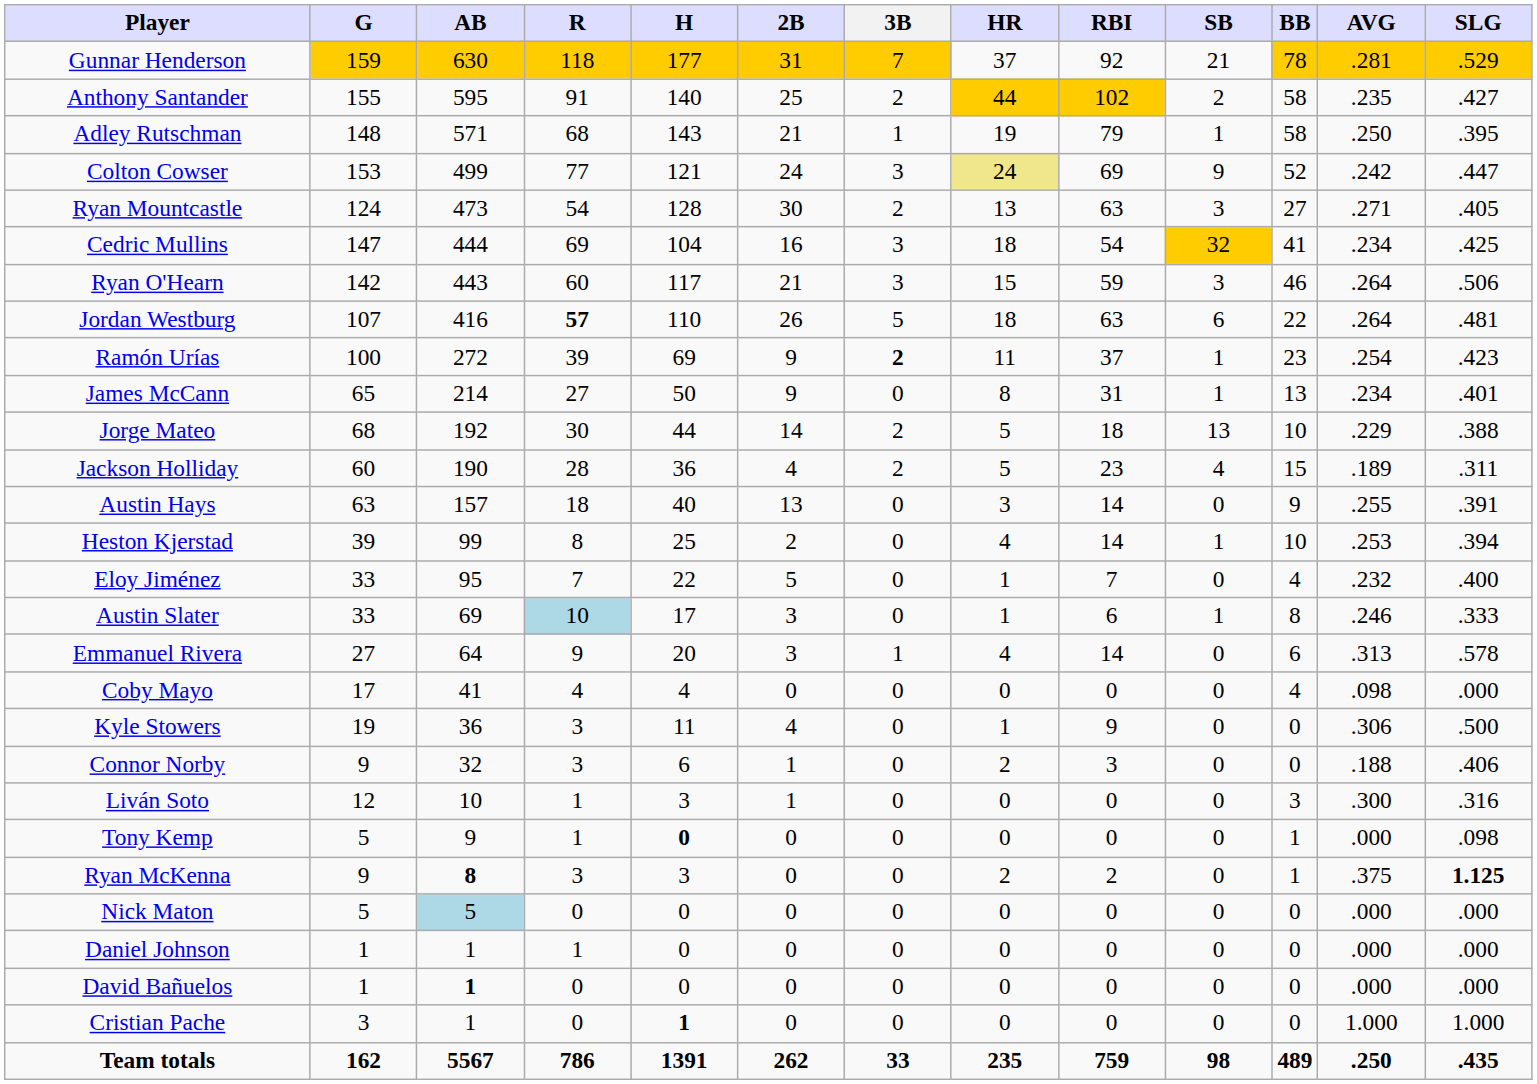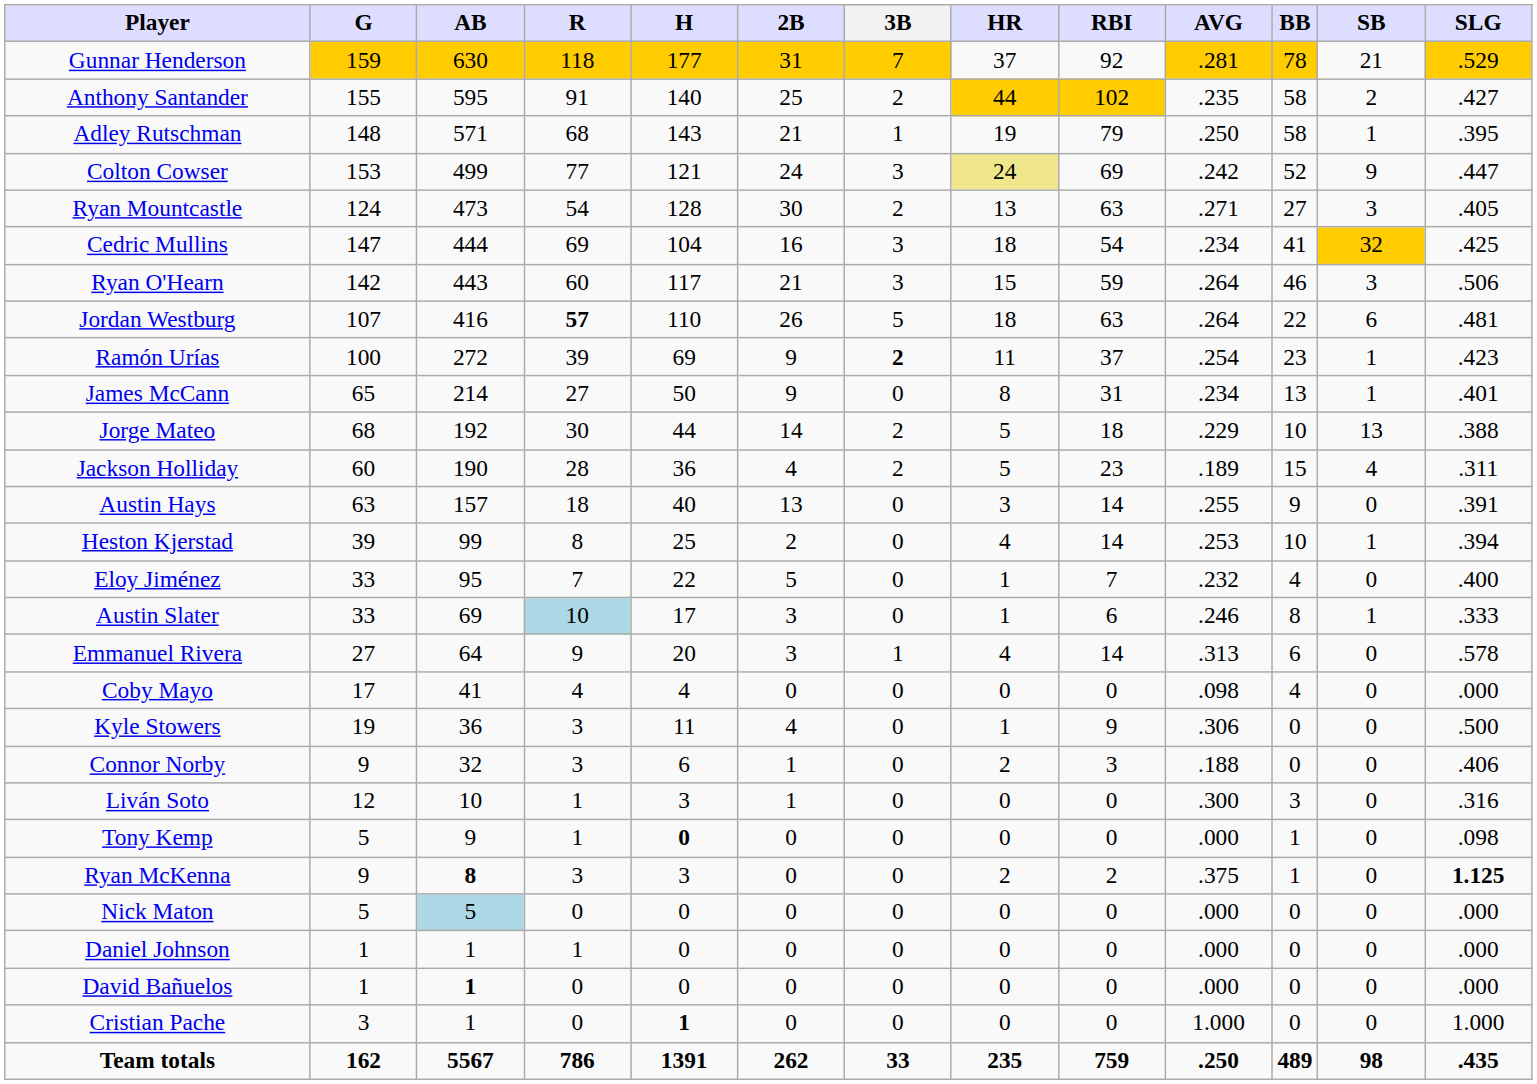 <table class="wikitable" style="text-align:center;">
 <tr>
 <th style="background:#ddf;width:20%;"><strong>Player</strong></th>
 <th style="background:#ddf;width:7%;"><strong>G</strong></th>
 <th style="background:#ddf;width:7%;"><strong>AB</strong></th>
 <th style="background:#ddf;width:7%;"><strong>R</strong></th>
 <th style="background:#ddf;width:7%;"><strong>H</strong></th>
 <th style="background:#ddf;width:7%;"><strong>2B</strong></th>
 <th style="background;#ddf;width:7%;"><strong>3B</strong></th>
 <th style="background:#ddf;width:7%;"><strong>HR</strong></th>
 <th style="background:#ddf;width:7%;"><strong>RBI</strong></th>
+<th style="background:#ddf;width:7%;"><strong>AVG</strong></th>
+<th style="background:#ddf;width:9%:"><strong>BB</strong></th>
 <th style="background:#ddf;width:7%;"><strong>SB</strong></th>
-<th style="background:#ddf;width:9%:"><strong>BB</strong></th>
-<th style="background:#ddf;width:7%;"><strong>AVG</strong></th>
 <th style="background:#ddf;width:7%;"><strong>SLG</strong></th>
 </tr>
 <tr>
 <td><a href='#'>Gunnar Henderson</a></td>
 <td bgcolor=#ffcc00>159</td>
 <td bgcolor=#ffcc00>630</td>
 <td bgcolor=#ffcc00>118</td>
 <td bgcolor=#ffcc00>177</td>
 <td bgcolor=#ffcc00>31</td>
 <td bgcolor=#ffcc00>7</td>
 <td>37</td>
 <td>92</td>
+<td bgcolor=#ffcc00>.281</td>
+<td bgcolor=#ffcc00>78</td>
 <td>21</td>
-<td bgcolor=#ffcc00>78</td>
-<td bgcolor=#ffcc00>.281</td>
 <td bgcolor=#ffcc00>.529</td>
 </tr>
 <tr>
 <td><a href='#'>Anthony Santander</a></td>
 <td>155</td>
 <td>595</td>
 <td>91</td>
 <td>140</td>
 <td>25</td>
 <td>2</td>
 <td bgcolor=#ffcc00>44</td>
 <td bgcolor=#ffcc00>102</td>
+<td>.235</td>
+<td>58</td>
 <td>2</td>
-<td>58</td>
-<td>.235</td>
 <td>.427</td>
 </tr>
 <tr>
 <td><a href='#'>Adley Rutschman</a></td>
 <td>148</td>
 <td>571</td>
 <td>68</td>
 <td>143</td>
 <td>21</td>
 <td>1</td>
 <td>19</td>
 <td>79</td>
+<td>.250</td>
+<td>58</td>
 <td>1</td>
-<td>58</td>
-<td>.250</td>
 <td>.395</td>
 </tr>
 <tr>
 <td><a href='#'>Colton Cowser</a></td>
 <td>153</td>
 <td>499</td>
 <td>77</td>
 <td>121</td>
 <td>24</td>
 <td>3</td>
 <td style="background: khaki;">24</td>
 <td>69</td>
+<td>.242</td>
+<td>52</td>
 <td>9</td>
-<td>52</td>
-<td>.242</td>
 <td>.447</td>
 </tr>
 <tr>
 <td><a href='#'>Ryan Mountcastle</a></td>
 <td>124</td>
 <td>473</td>
 <td>54</td>
 <td>128</td>
 <td>30</td>
 <td>2</td>
 <td>13</td>
 <td>63</td>
+<td>.271</td>
+<td>27</td>
 <td>3</td>
-<td>27</td>
-<td>.271</td>
 <td>.405</td>
 </tr>
 <tr>
 <td><a href='#'>Cedric Mullins</a></td>
 <td>147</td>
 <td>444</td>
 <td>69</td>
 <td>104</td>
 <td>16</td>
 <td>3</td>
 <td>18</td>
 <td>54</td>
+<td>.234</td>
+<td>41</td>
 <td bgcolor=#ffcc00>32</td>
-<td>41</td>
-<td>.234</td>
 <td>.425</td>
 </tr>
 <tr>
 <td><a href='#'>Ryan O'Hearn</a></td>
 <td>142</td>
 <td>443</td>
 <td>60</td>
 <td>117</td>
 <td>21</td>
 <td>3</td>
 <td>15</td>
 <td>59</td>
+<td>.264</td>
+<td>46</td>
 <td>3</td>
-<td>46</td>
-<td>.264</td>
 <td>.506</td>
 </tr>
 <tr>
 <td><a href='#'>Jordan Westburg</a></td>
 <td>107</td>
 <td>416</td>
 <td><strong>57</strong></td>
 <td>110</td>
 <td>26</td>
 <td>5</td>
 <td>18</td>
 <td>63</td>
+<td>.264</td>
+<td>22</td>
 <td>6</td>
-<td>22</td>
-<td>.264</td>
 <td>.481</td>
 </tr>
 <tr>
 <td><a href='#'>Ramón Urías</a></td>
 <td>100</td>
 <td>272</td>
 <td>39</td>
 <td>69</td>
 <td>9</td>
 <td><strong>2</strong></td>
 <td>11</td>
 <td>37</td>
+<td>.254</td>
+<td>23</td>
 <td>1</td>
-<td>23</td>
-<td>.254</td>
 <td>.423</td>
 </tr>
 <tr>
 <td><a href='#'>James McCann</a></td>
 <td>65</td>
 <td>214</td>
 <td>27</td>
 <td>50</td>
 <td>9</td>
 <td>0</td>
 <td>8</td>
 <td>31</td>
+<td>.234</td>
+<td>13</td>
 <td>1</td>
-<td>13</td>
-<td>.234</td>
 <td>.401</td>
 </tr>
 <tr>
 <td><a href='#'>Jorge Mateo</a></td>
 <td>68</td>
 <td>192</td>
 <td>30</td>
 <td>44</td>
 <td>14</td>
 <td>2</td>
 <td>5</td>
 <td>18</td>
+<td>.229</td>
+<td>10</td>
 <td>13</td>
-<td>10</td>
-<td>.229</td>
 <td>.388</td>
 </tr>
 <tr>
 <td><a href='#'>Jackson Holliday</a></td>
 <td>60</td>
 <td>190</td>
 <td>28</td>
 <td>36</td>
 <td>4</td>
 <td>2</td>
 <td>5</td>
 <td>23</td>
+<td>.189</td>
+<td>15</td>
 <td>4</td>
-<td>15</td>
-<td>.189</td>
 <td>.311</td>
 </tr>
 <tr>
 <td><a href='#'>Austin Hays</a></td>
 <td>63</td>
 <td>157</td>
 <td>18</td>
 <td>40</td>
 <td>13</td>
 <td>0</td>
 <td>3</td>
 <td>14</td>
+<td>.255</td>
+<td>9</td>
 <td>0</td>
-<td>9</td>
-<td>.255</td>
 <td>.391</td>
 </tr>
 <tr>
 <td><a href='#'>Heston Kjerstad</a></td>
 <td>39</td>
 <td>99</td>
 <td>8</td>
 <td>25</td>
 <td>2</td>
 <td>0</td>
 <td>4</td>
 <td>14</td>
+<td>.253</td>
+<td>10</td>
 <td>1</td>
-<td>10</td>
-<td>.253</td>
 <td>.394</td>
 </tr>
 <tr>
 <td><a href='#'>Eloy Jiménez</a></td>
 <td>33</td>
 <td>95</td>
 <td>7</td>
 <td>22</td>
 <td>5</td>
 <td>0</td>
 <td>1</td>
 <td>7</td>
+<td>.232</td>
+<td>4</td>
 <td>0</td>
-<td>4</td>
-<td>.232</td>
 <td>.400</td>
 </tr>
 <tr>
 <td><a href='#'>Austin Slater</a></td>
 <td>33</td>
 <td>69</td>
 <td style="background: lightblue;">10</td>
 <td>17</td>
 <td>3</td>
 <td>0</td>
 <td>1</td>
 <td>6</td>
+<td>.246</td>
+<td>8</td>
 <td>1</td>
-<td>8</td>
-<td>.246</td>
 <td>.333</td>
 </tr>
 <tr>
 <td><a href='#'>Emmanuel Rivera</a></td>
 <td>27</td>
 <td>64</td>
 <td>9</td>
 <td>20</td>
 <td>3</td>
 <td>1</td>
 <td>4</td>
 <td>14</td>
+<td>.313</td>
+<td>6</td>
 <td>0</td>
-<td>6</td>
-<td>.313</td>
 <td>.578</td>
 </tr>
 <tr>
 <td><a href='#'>Coby Mayo</a></td>
 <td>17</td>
 <td>41</td>
 <td>4</td>
 <td>4</td>
 <td>0</td>
 <td>0</td>
 <td>0</td>
 <td>0</td>
+<td>.098</td>
+<td>4</td>
 <td>0</td>
-<td>4</td>
-<td>.098</td>
 <td>.000</td>
 </tr>
 <tr>
 <td><a href='#'>Kyle Stowers</a></td>
 <td>19</td>
 <td>36</td>
 <td>3</td>
 <td>11</td>
 <td>4</td>
 <td>0</td>
 <td>1</td>
 <td>9</td>
+<td>.306</td>
 <td>0</td>
 <td>0</td>
-<td>.306</td>
 <td>.500</td>
 </tr>
 <tr>
 <td><a href='#'>Connor Norby</a></td>
 <td>9</td>
 <td>32</td>
 <td>3</td>
 <td>6</td>
 <td>1</td>
 <td>0</td>
 <td>2</td>
 <td>3</td>
+<td>.188</td>
 <td>0</td>
 <td>0</td>
-<td>.188</td>
 <td>.406</td>
 </tr>
 <tr>
 <td><a href='#'>Liván Soto</a></td>
 <td>12</td>
 <td>10</td>
 <td>1</td>
 <td>3</td>
 <td>1</td>
 <td>0</td>
 <td>0</td>
 <td>0</td>
+<td>.300</td>
+<td>3</td>
 <td>0</td>
-<td>3</td>
-<td>.300</td>
 <td>.316</td>
 </tr>
 <tr>
 <td><a href='#'>Tony Kemp</a></td>
 <td>5</td>
 <td>9</td>
 <td>1</td>
 <td><strong>0</strong></td>
 <td>0</td>
 <td>0</td>
 <td>0</td>
 <td>0</td>
+<td>.000</td>
+<td>1</td>
 <td>0</td>
-<td>1</td>
-<td>.000</td>
 <td>.098</td>
 </tr>
 <tr>
 <td><a href='#'>Ryan McKenna</a></td>
 <td>9</td>
 <td><strong>8</strong></td>
 <td>3</td>
 <td>3</td>
 <td>0</td>
 <td>0</td>
 <td>2</td>
 <td>2</td>
+<td>.375</td>
+<td>1</td>
 <td>0</td>
-<td>1</td>
-<td>.375</td>
 <td><strong>1.125</strong></td>
 </tr>
 <tr>
 <td><a href='#'>Nick Maton</a></td>
 <td>5</td>
 <td style="background: lightblue;">5</td>
 <td>0</td>
 <td>0</td>
 <td>0</td>
 <td>0</td>
 <td>0</td>
 <td>0</td>
+<td>.000</td>
 <td>0</td>
 <td>0</td>
-<td>.000</td>
 <td>.000</td>
 </tr>
 <tr>
 <td><a href='#'>Daniel Johnson</a></td>
 <td>1</td>
 <td>1</td>
 <td>1</td>
 <td>0</td>
 <td>0</td>
 <td>0</td>
 <td>0</td>
 <td>0</td>
+<td>.000</td>
 <td>0</td>
 <td>0</td>
-<td>.000</td>
 <td>.000</td>
 </tr>
 <tr>
 <td><a href='#'>David Bañuelos</a></td>
 <td>1</td>
 <td><strong>1</strong></td>
 <td>0</td>
 <td>0</td>
 <td>0</td>
 <td>0</td>
 <td>0</td>
 <td>0</td>
+<td>.000</td>
 <td>0</td>
 <td>0</td>
-<td>.000</td>
 <td>.000</td>
 </tr>
 <tr>
 <td><a href='#'>Cristian Pache</a></td>
 <td>3</td>
 <td>1</td>
 <td>0</td>
 <td><strong>1</strong></td>
 <td>0</td>
 <td>0</td>
 <td>0</td>
 <td>0</td>
+<td>1.000</td>
 <td>0</td>
 <td>0</td>
-<td>1.000</td>
 <td>1.000</td>
 </tr>
 <tr>
 <td><strong>Team totals</strong></td>
 <td><strong>162</strong></td>
 <td><strong>5567</strong></td>
 <td><strong>786</strong></td>
 <td><strong>1391</strong></td>
 <td><strong>262</strong></td>
 <td><strong>33</strong></td>
 <td><strong>235</strong></td>
 <td><strong>759</strong></td>
+<td><strong>.250</strong></td>
+<td><strong>489</strong></td>
 <td><strong>98</strong></td>
-<td><strong>489</strong></td>
-<td><strong>.250</strong></td>
 <td><strong>.435</strong></td>
 </tr>
 </table>
